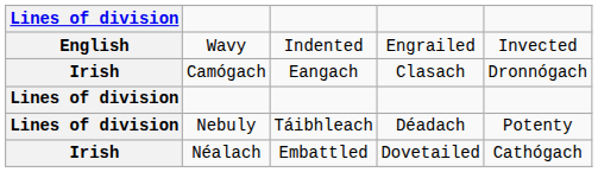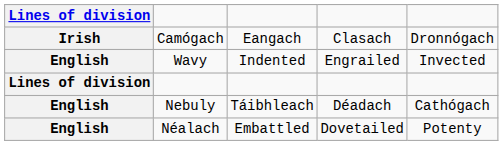 <table class="wikitable" style="margin:1em auto;">
 <tr>
 <th><a href='#'>Lines of division</a></th>
 <td align=center></td>
 <td align=center></td>
 <td align=center></td>
 <td align=center></td>
 </tr>
 <tr>
+<th>Irish</th>
+<td align=center>Camógach</td>
+<td align=center>Eangach</td>
+<td align=center>Clasach</td>
+<td align=center>Dronnógach</td>
+</tr>
+<tr>
 <th>English</th>
 <td align=center>Wavy</td>
 <td align=center>Indented</td>
 <td align=center>Engrailed</td>
 <td align=center>Invected</td>
-</tr>
-<tr>
-<th>Irish</th>
-<td align=center>Camógach</td>
-<td align=center>Eangach</td>
-<td align=center>Clasach</td>
-<td align=center>Dronnógach</td>
 </tr>
 <tr>
 <th>Lines of division</th>
 <td align=center></td>
 <td align=center></td>
 <td align=center></td>
 <td align=center></td>
 </tr>
 <tr>
-<th>Lines of division</th>
+<th>English</th>
 <td align=center>Nebuly</td>
 <td align=center>Táibhleach</td>
 <td align=center>Déadach</td>
-<td align=center>Potenty</td>
+<td align=center>Cathógach</td>
 </tr>
 <tr>
-<th>Irish</th>
+<th>English</th>
 <td align=center>Néalach</td>
 <td align=center>Embattled</td>
 <td align=center>Dovetailed</td>
-<td align=center>Cathógach</td>
+<td align=center>Potenty</td>
 </tr>
 </table>
